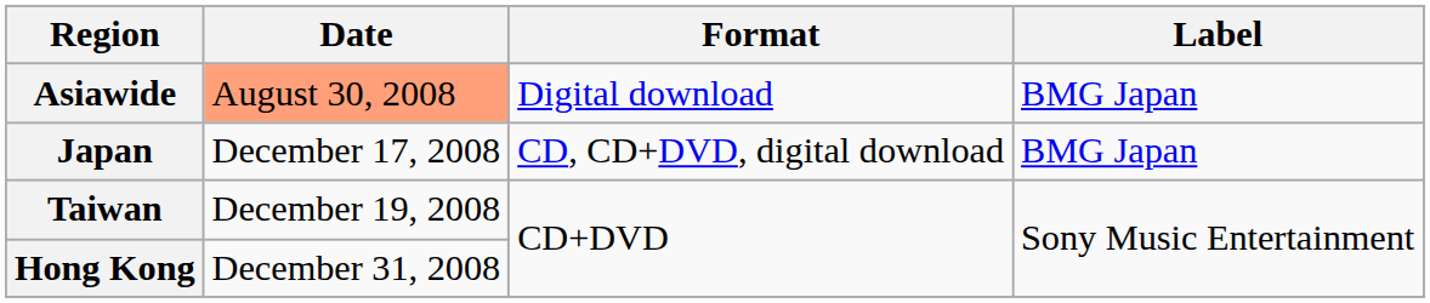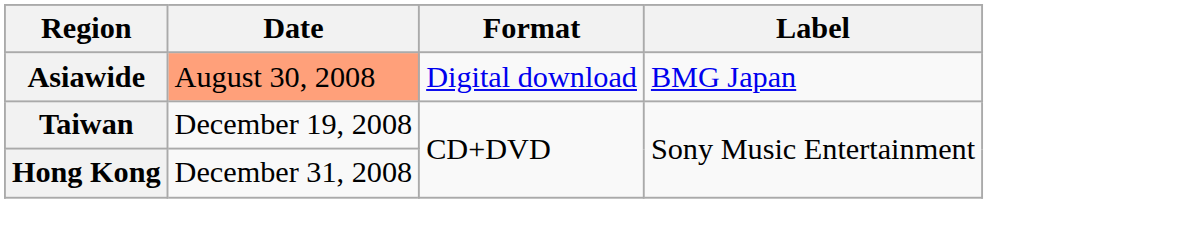 <table class="wikitable plainrowheaders">
 <tr>
 <th scope="col">Region</th>
 <th scope="col">Date</th>
 <th scope="col">Format</th>
 <th scope="col">Label</th>
 </tr>
 <tr>
 <th scope="row">Asiawide</th>
 <td style="background: lightsalmon;">August 30, 2008</td>
 <td><a href='#'>Digital download</a></td>
 <td><a href='#'>BMG Japan</a></td>
 </tr>
 <tr>
-<th scope="row">Japan</th>
-<td>December 17, 2008</td>
-<td><a href='#'>CD</a>, CD+<a href='#'>DVD</a>, digital download</td>
-<td><a href='#'>BMG Japan</a></td>
-</tr>
-<tr>
 <th scope="row">Taiwan</th>
 <td>December 19, 2008</td>
 <td rowspan="2">CD+DVD</td>
 <td rowspan="2">Sony Music Entertainment</td>
 </tr>
 <tr>
 <th scope="row">Hong Kong</th>
 <td>December 31, 2008</td>
 </tr>
 </table>
